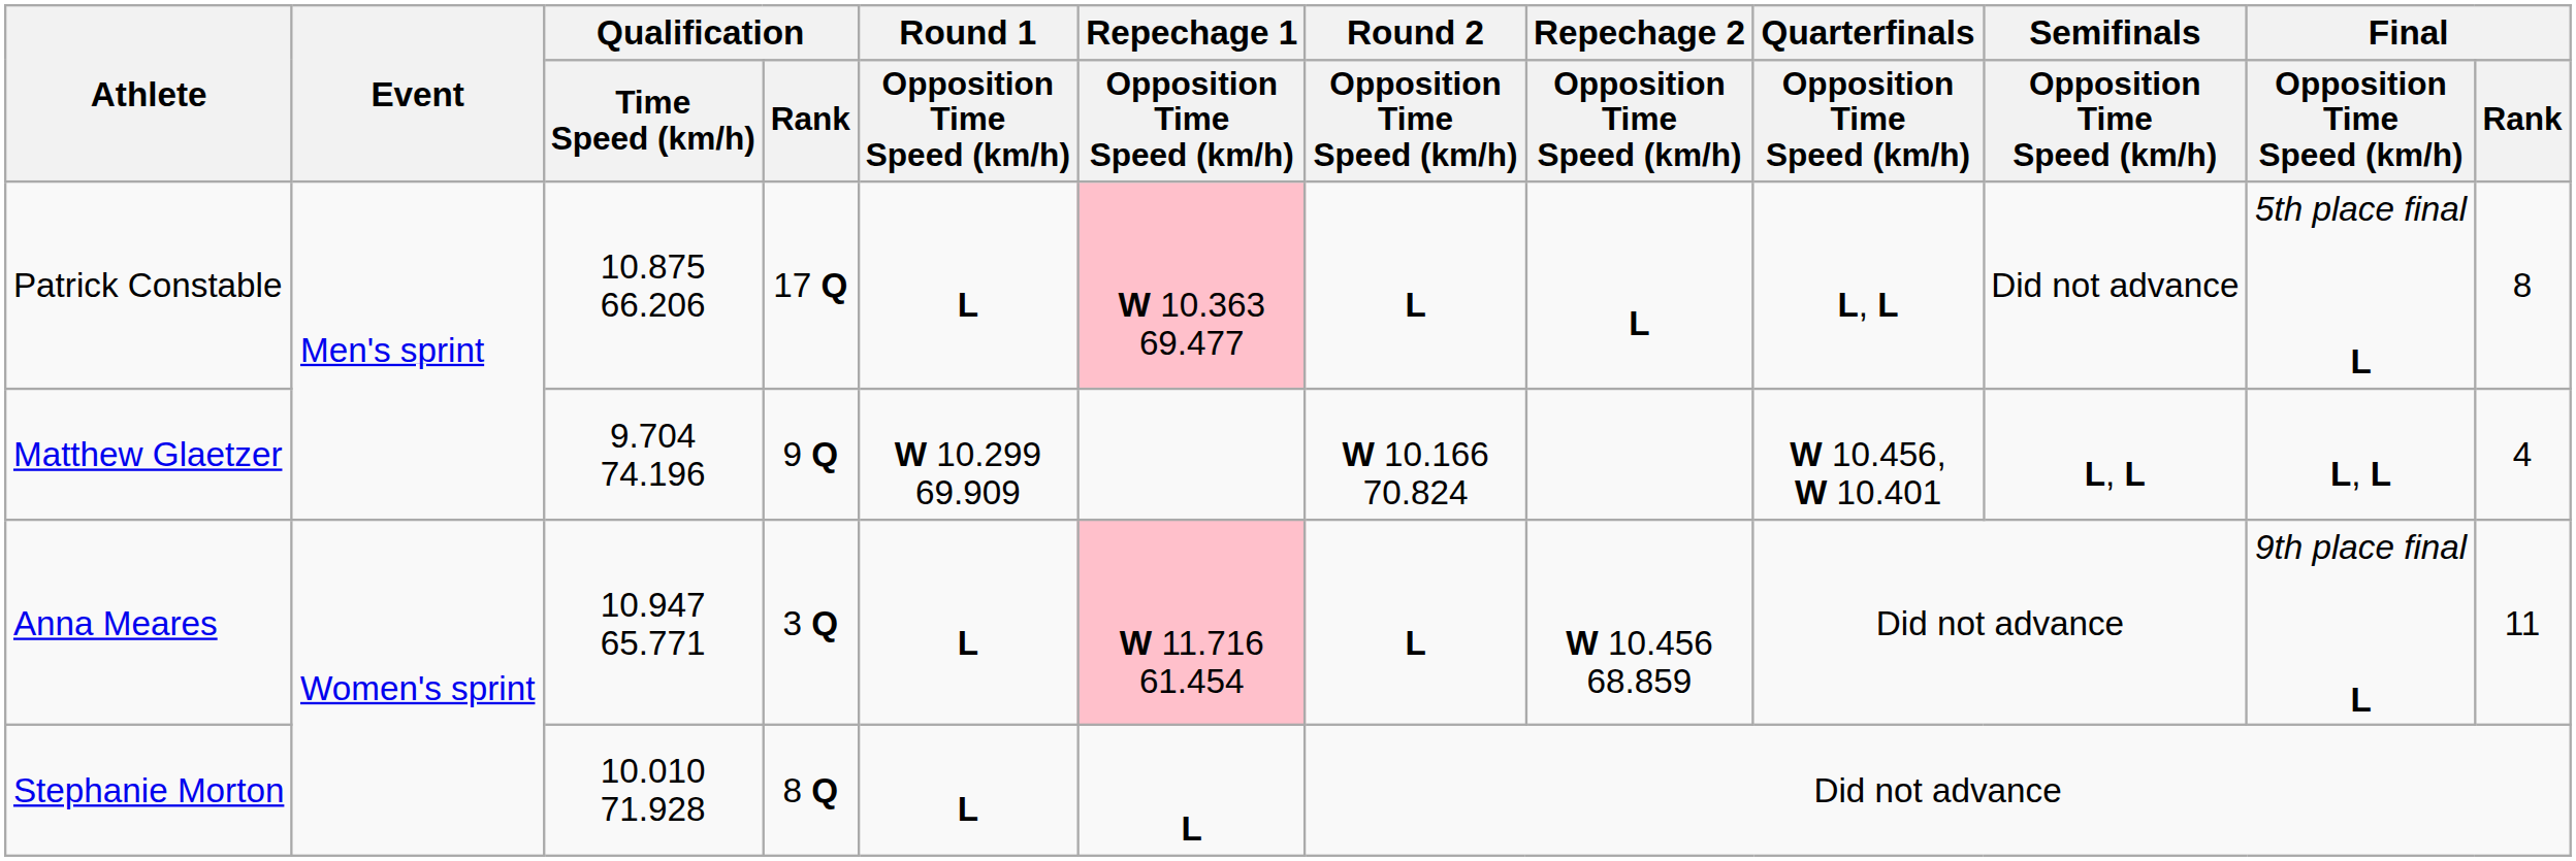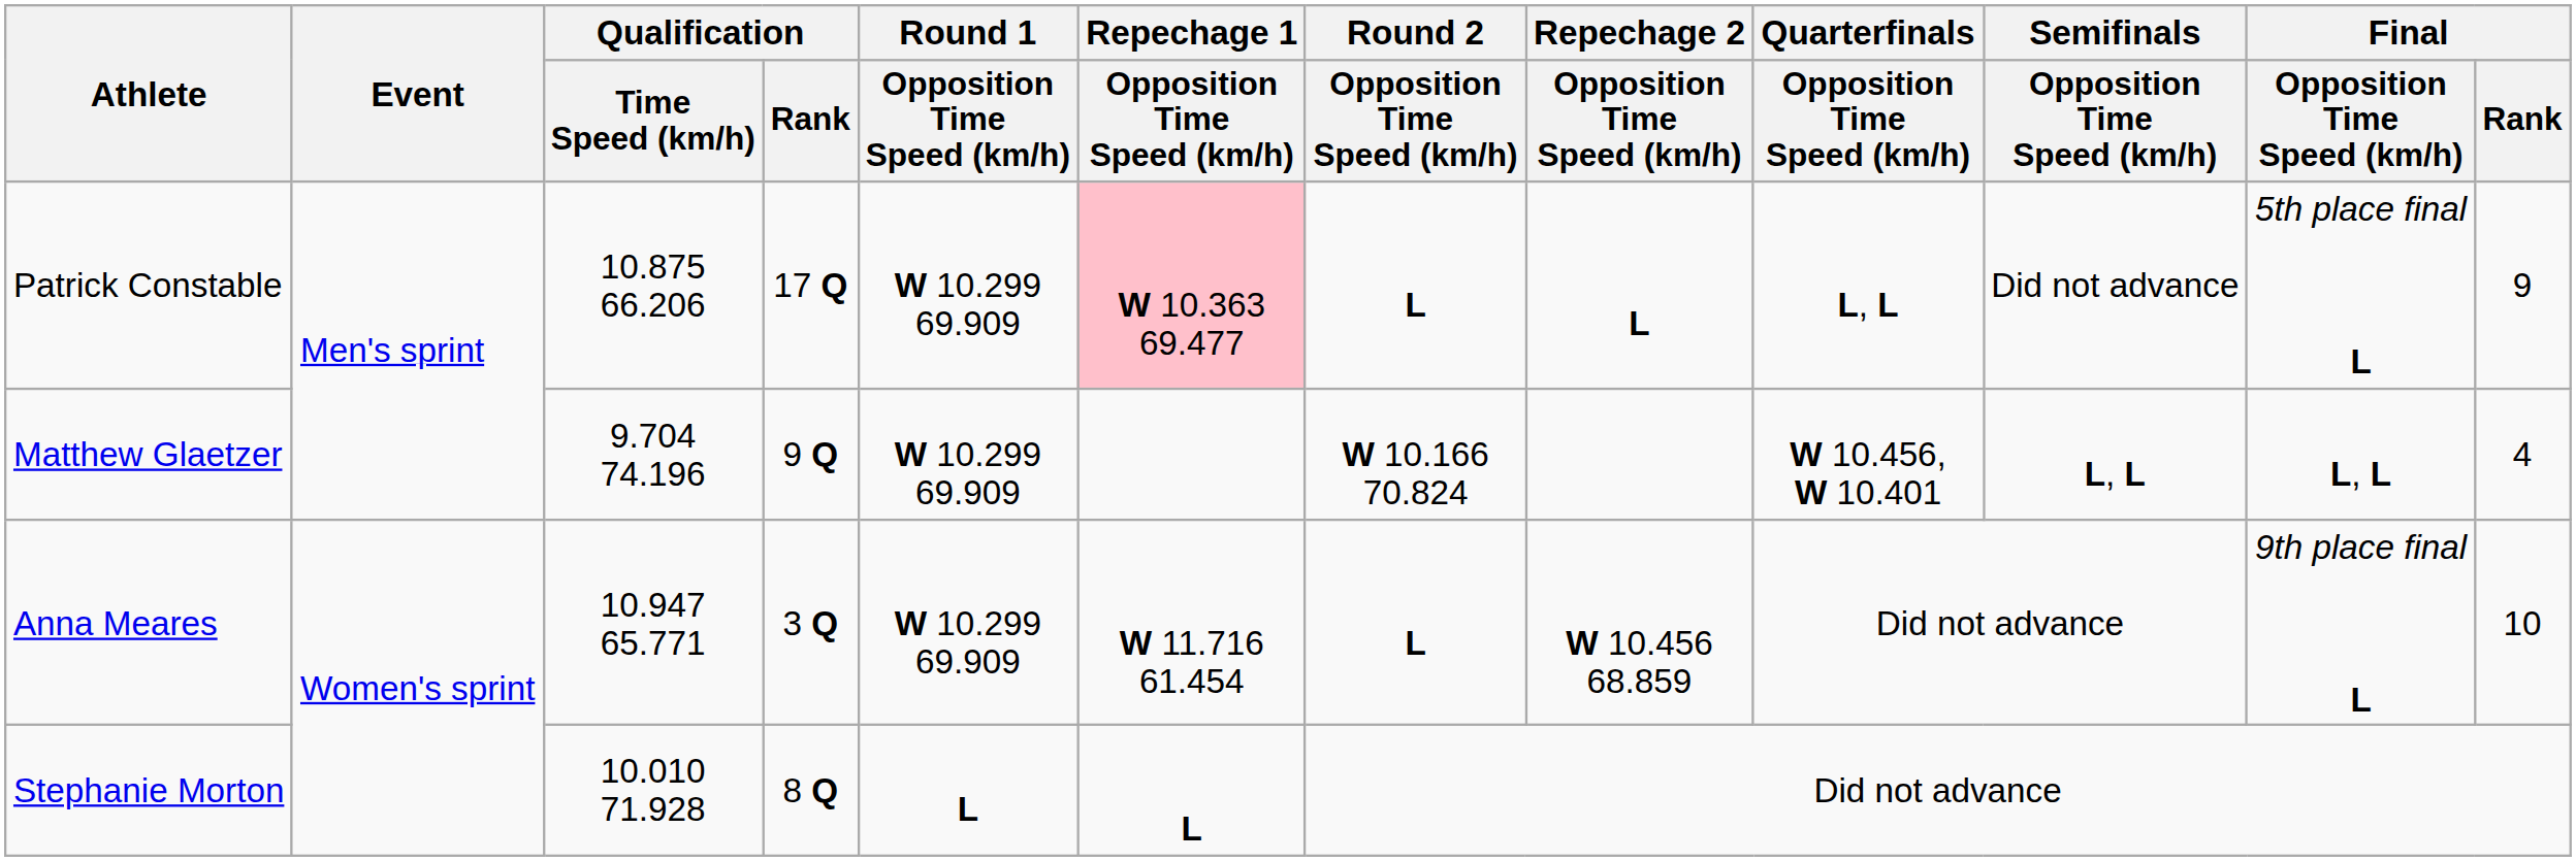 <table class="wikitable" style="font-size:90%">
 <tr>
 <th rowspan=2>Athlete</th>
 <th rowspan=2>Event</th>
 <th colspan=2>Qualification</th>
 <th>Round 1</th>
 <th>Repechage 1</th>
 <th>Round 2</th>
 <th>Repechage 2</th>
 <th>Quarterfinals</th>
 <th>Semifinals</th>
 <th colspan=2>Final</th>
 </tr>
 <tr style="font-size:95%">
 <th>Time<br>Speed (km/h)</th>
 <th>Rank</th>
 <th>Opposition<br>Time<br>Speed (km/h)</th>
 <th>Opposition<br>Time<br>Speed (km/h)</th>
 <th>Opposition<br>Time<br>Speed (km/h)</th>
 <th>Opposition<br>Time<br>Speed (km/h)</th>
 <th>Opposition<br>Time<br>Speed (km/h)</th>
 <th>Opposition<br>Time<br>Speed (km/h)</th>
 <th>Opposition<br>Time<br>Speed (km/h)</th>
 <th>Rank</th>
 </tr>
 <tr align=center>
 <td align=left>Patrick Constable</td>
 <td align=left rowspan=2><a href='#'>Men's sprint</a></td>
 <td>10.875<br>66.206</td>
 <td>17 <strong>Q</strong></td>
-<td><br><strong>L</strong></td>
+<td><br><strong>W</strong> 10.299<br>69.909</td>
 <td style="background: pink;"><br><br><strong>W</strong> 10.363<br>69.477</td>
 <td><br><strong>L</strong></td>
 <td><br><br><strong>L</strong></td>
 <td><br><strong>L</strong>, <strong>L</strong></td>
 <td>Did not advance</td>
 <td><em>5th place final</em><br><br><br><br><strong>L</strong></td>
-<td>8</td>
+<td>9</td>
 </tr>
 <tr align=center>
 <td align=left><a href='#'>Matthew Glaetzer</a></td>
 <td>9.704<br>74.196</td>
 <td>9 <strong>Q</strong></td>
 <td><br><strong>W</strong> 10.299<br>69.909</td>
 <td></td>
 <td><br><strong>W</strong> 10.166<br>70.824</td>
 <td></td>
 <td><br><strong>W</strong> 10.456,<br><strong>W</strong> 10.401</td>
 <td><br><strong>L</strong>, <strong>L</strong></td>
 <td><br><strong>L</strong>, <strong>L</strong></td>
 <td>4</td>
 </tr>
 <tr align=center>
 <td align=left><a href='#'>Anna Meares</a></td>
 <td align=left rowspan=2><a href='#'>Women's sprint</a></td>
 <td>10.947<br>65.771</td>
 <td>3 <strong>Q</strong></td>
-<td><br><strong>L</strong></td>
-<td style="background: pink;"><br><br><strong>W</strong> 11.716<br>61.454</td>
+<td><br><strong>W</strong> 10.299<br>69.909</td>
+<td><br><br><strong>W</strong> 11.716<br>61.454</td>
 <td><br><strong>L</strong></td>
 <td><br><br><strong>W</strong> 10.456<br>68.859</td>
 <td colspan=2>Did not advance</td>
 <td><em>9th place final</em><br><br><br><br><strong>L</strong></td>
-<td>11</td>
+<td>10</td>
 </tr>
 <tr align=center>
 <td align=left><a href='#'>Stephanie Morton</a></td>
 <td>10.010<br>71.928</td>
 <td>8 <strong>Q</strong></td>
 <td><br><strong>L</strong></td>
 <td><br><br><strong>L</strong></td>
 <td colspan=6>Did not advance</td>
 </tr>
 </table>
